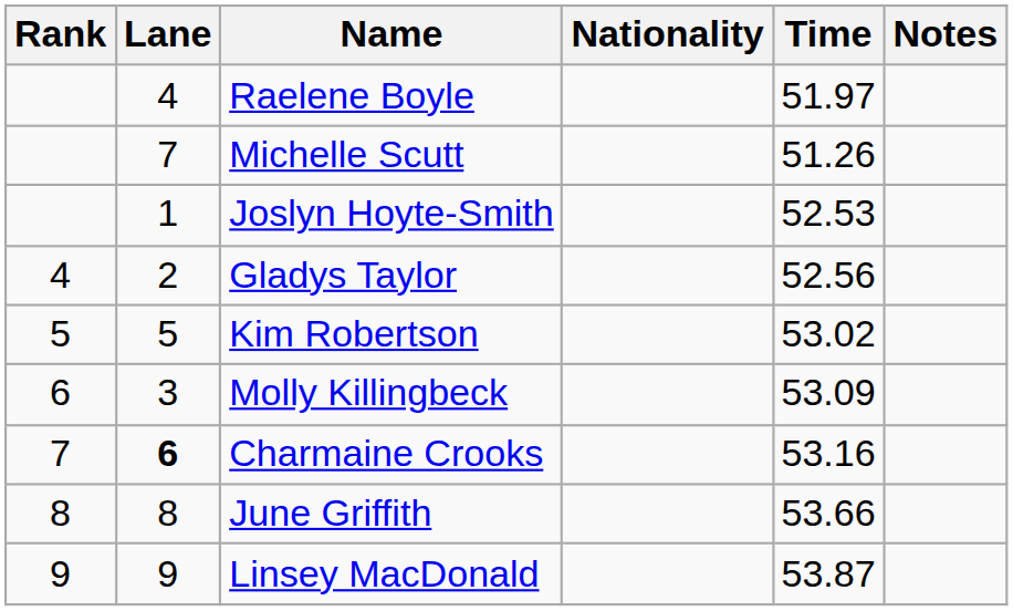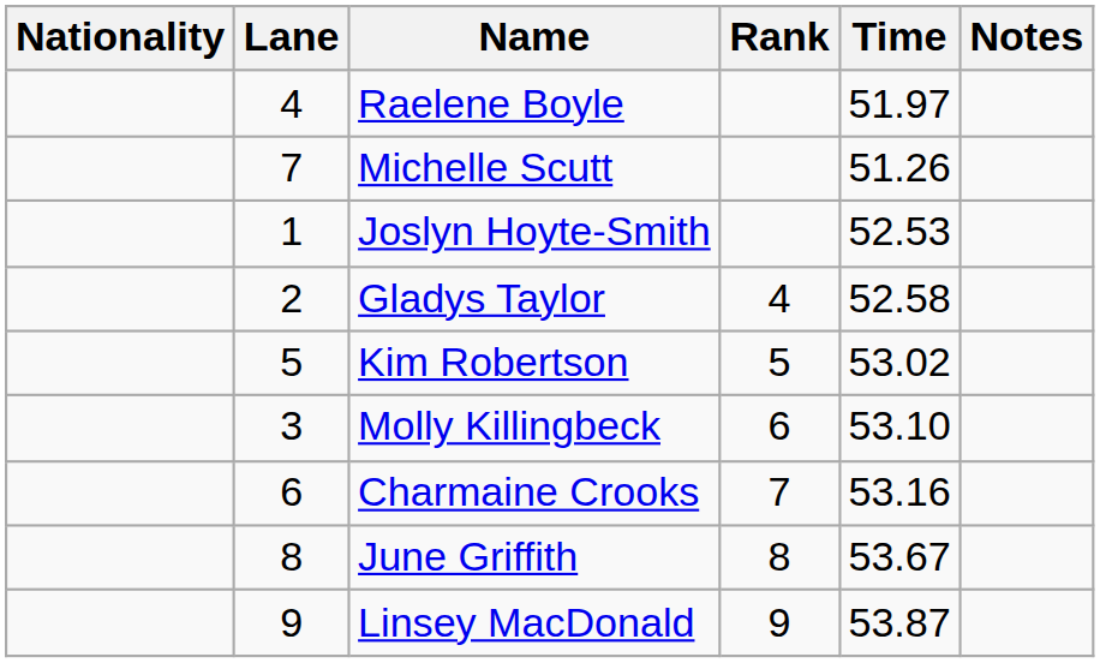 <table class="wikitable sortable" style=" text-align:center">
 <tr>
-<th>Rank</th>
+<th>Nationality</th>
 <th>Lane</th>
 <th>Name</th>
-<th>Nationality</th>
+<th>Rank</th>
 <th>Time</th>
 <th>Notes</th>
 </tr>
 <tr>
-<td></td>
+<td align=left></td>
 <td>4</td>
 <td align=left><a href='#'>Raelene Boyle</a></td>
-<td align=left></td>
+<td></td>
 <td>51.97</td>
 <td></td>
 </tr>
 <tr>
-<td></td>
+<td align=left></td>
 <td>7</td>
 <td align=left><a href='#'>Michelle Scutt</a></td>
-<td align=left></td>
+<td></td>
 <td>51.26</td>
 <td></td>
 </tr>
 <tr>
-<td></td>
+<td align=left></td>
 <td>1</td>
 <td align=left><a href='#'>Joslyn Hoyte-Smith</a></td>
-<td align=left></td>
+<td></td>
 <td>52.53</td>
 <td></td>
 </tr>
 <tr>
-<td>4</td>
+<td align=left></td>
 <td>2</td>
 <td align=left><a href='#'>Gladys Taylor</a></td>
-<td align=left></td>
-<td>52.56</td>
+<td>4</td>
+<td>52.58</td>
 <td></td>
 </tr>
 <tr>
-<td>5</td>
+<td align=left></td>
 <td>5</td>
 <td align=left><a href='#'>Kim Robertson</a></td>
-<td align=left></td>
+<td>5</td>
 <td>53.02</td>
 <td></td>
 </tr>
 <tr>
-<td>6</td>
+<td align=left></td>
 <td>3</td>
 <td align=left><a href='#'>Molly Killingbeck</a></td>
-<td align=left></td>
-<td>53.09</td>
+<td>6</td>
+<td>53.10</td>
 <td></td>
 </tr>
 <tr>
+<td align=left></td>
+<td>6</td>
+<td align=left><a href='#'>Charmaine Crooks</a></td>
 <td>7</td>
-<td><strong>6</strong></td>
-<td align=left><a href='#'>Charmaine Crooks</a></td>
-<td align=left></td>
 <td>53.16</td>
 <td></td>
 </tr>
 <tr>
-<td>8</td>
+<td align=left></td>
 <td>8</td>
 <td align=left><a href='#'>June Griffith</a></td>
-<td align=left></td>
-<td>53.66</td>
+<td>8</td>
+<td>53.67</td>
 <td></td>
 </tr>
 <tr>
-<td>9</td>
+<td align=left></td>
 <td>9</td>
 <td align=left><a href='#'>Linsey MacDonald</a></td>
-<td align=left></td>
+<td>9</td>
 <td>53.87</td>
 <td></td>
 </tr>
 </table>
